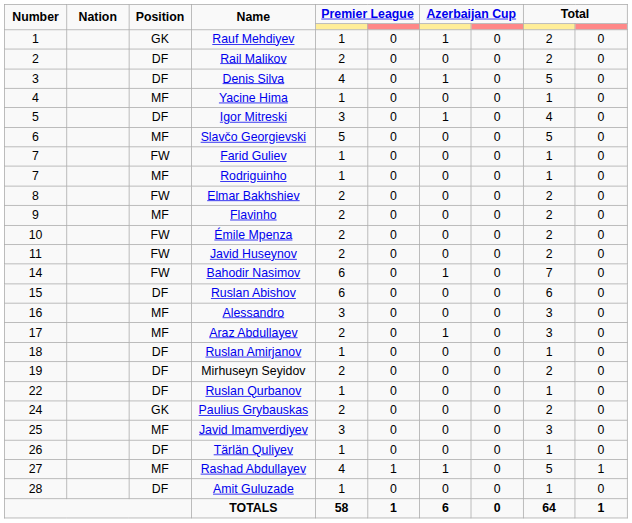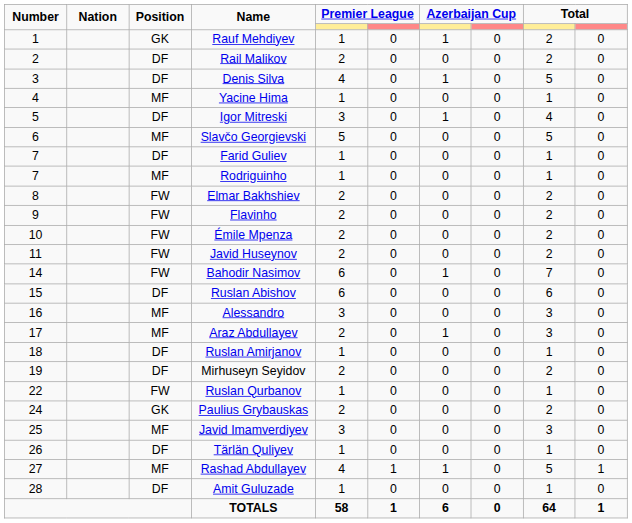 <table class="wikitable" style="text-align:center;">
 <tr>
 <td rowspan="2"  style="width:10%; text-align:center;"><strong>Number</strong></td>
 <td rowspan="2"  style="width:10%; text-align:center;"><strong>Nation</strong></td>
 <td rowspan="2"  style="width:10%; text-align:center;"><strong>Position</strong></td>
 <td rowspan="2"  style="width:20%; text-align:center;"><strong>Name</strong></td>
 <td colspan="2" style="text-align:center;"><strong><a href='#'>Premier League</a></strong></td>
 <td colspan="2" style="text-align:center;"><strong><a href='#'>Azerbaijan Cup</a></strong></td>
 <td colspan="2" style="text-align:center;"><strong>Total</strong></td>
 </tr>
 <tr>
 <th style="width:60px; background:#fe9;"></th>
 <th style="width:60px; background:#ff8888;"></th>
 <th style="width:60px; background:#fe9;"></th>
 <th style="width:60px; background:#ff8888;"></th>
 <th style="width:60px; background:#fe9;"></th>
 <th style="width:60px; background:#ff8888;"></th>
 </tr>
 <tr>
 <td>1</td>
 <td></td>
 <td>GK</td>
 <td><a href='#'>Rauf Mehdiyev</a></td>
 <td>1</td>
 <td>0</td>
 <td>1</td>
 <td>0</td>
 <td>2</td>
 <td>0</td>
 </tr>
 <tr>
 <td>2</td>
 <td></td>
 <td>DF</td>
 <td><a href='#'>Rail Malikov</a></td>
 <td>2</td>
 <td>0</td>
 <td>0</td>
 <td>0</td>
 <td>2</td>
 <td>0</td>
 </tr>
 <tr>
 <td>3</td>
 <td></td>
 <td>DF</td>
 <td><a href='#'>Denis Silva</a></td>
 <td>4</td>
 <td>0</td>
 <td>1</td>
 <td>0</td>
 <td>5</td>
 <td>0</td>
 </tr>
 <tr>
 <td>4</td>
 <td></td>
 <td>MF</td>
 <td><a href='#'>Yacine Hima</a></td>
 <td>1</td>
 <td>0</td>
 <td>0</td>
 <td>0</td>
 <td>1</td>
 <td>0</td>
 </tr>
 <tr>
 <td>5</td>
 <td></td>
 <td>DF</td>
 <td><a href='#'>Igor Mitreski</a></td>
 <td>3</td>
 <td>0</td>
 <td>1</td>
 <td>0</td>
 <td>4</td>
 <td>0</td>
 </tr>
 <tr>
 <td>6</td>
 <td></td>
 <td>MF</td>
 <td><a href='#'>Slavčo Georgievski</a></td>
 <td>5</td>
 <td>0</td>
 <td>0</td>
 <td>0</td>
 <td>5</td>
 <td>0</td>
 </tr>
 <tr>
 <td>7</td>
 <td></td>
-<td>FW</td>
+<td>DF</td>
 <td><a href='#'>Farid Guliev</a></td>
 <td>1</td>
 <td>0</td>
 <td>0</td>
 <td>0</td>
 <td>1</td>
 <td>0</td>
 </tr>
 <tr>
 <td>7</td>
 <td></td>
 <td>MF</td>
 <td><a href='#'>Rodriguinho</a></td>
 <td>1</td>
 <td>0</td>
 <td>0</td>
 <td>0</td>
 <td>1</td>
 <td>0</td>
 </tr>
 <tr>
 <td>8</td>
 <td></td>
 <td>FW</td>
 <td><a href='#'>Elmar Bakhshiev</a></td>
 <td>2</td>
 <td>0</td>
 <td>0</td>
 <td>0</td>
 <td>2</td>
 <td>0</td>
 </tr>
 <tr>
 <td>9</td>
 <td></td>
-<td>MF</td>
+<td>FW</td>
 <td><a href='#'>Flavinho</a></td>
 <td>2</td>
 <td>0</td>
 <td>0</td>
 <td>0</td>
 <td>2</td>
 <td>0</td>
 </tr>
 <tr>
 <td>10</td>
 <td></td>
 <td>FW</td>
 <td><a href='#'>Émile Mpenza</a></td>
 <td>2</td>
 <td>0</td>
 <td>0</td>
 <td>0</td>
 <td>2</td>
 <td>0</td>
 </tr>
 <tr>
 <td>11</td>
 <td></td>
 <td>FW</td>
 <td><a href='#'>Javid Huseynov</a></td>
 <td>2</td>
 <td>0</td>
 <td>0</td>
 <td>0</td>
 <td>2</td>
 <td>0</td>
 </tr>
 <tr>
 <td>14</td>
 <td></td>
 <td>FW</td>
 <td><a href='#'>Bahodir Nasimov</a></td>
 <td>6</td>
 <td>0</td>
 <td>1</td>
 <td>0</td>
 <td>7</td>
 <td>0</td>
 </tr>
 <tr>
 <td>15</td>
 <td></td>
 <td>DF</td>
 <td><a href='#'>Ruslan Abishov</a></td>
 <td>6</td>
 <td>0</td>
 <td>0</td>
 <td>0</td>
 <td>6</td>
 <td>0</td>
 </tr>
 <tr>
 <td>16</td>
 <td></td>
 <td>MF</td>
 <td><a href='#'>Alessandro</a></td>
 <td>3</td>
 <td>0</td>
 <td>0</td>
 <td>0</td>
 <td>3</td>
 <td>0</td>
 </tr>
 <tr>
 <td>17</td>
 <td></td>
 <td>MF</td>
 <td><a href='#'>Araz Abdullayev</a></td>
 <td>2</td>
 <td>0</td>
 <td>1</td>
 <td>0</td>
 <td>3</td>
 <td>0</td>
 </tr>
 <tr>
 <td>18</td>
 <td></td>
 <td>DF</td>
 <td><a href='#'>Ruslan Amirjanov</a></td>
 <td>1</td>
 <td>0</td>
 <td>0</td>
 <td>0</td>
 <td>1</td>
 <td>0</td>
 </tr>
 <tr>
 <td>19</td>
 <td></td>
 <td>DF</td>
 <td>Mirhuseyn Seyidov</td>
 <td>2</td>
 <td>0</td>
 <td>0</td>
 <td>0</td>
 <td>2</td>
 <td>0</td>
 </tr>
 <tr>
 <td>22</td>
 <td></td>
-<td>DF</td>
+<td>FW</td>
 <td><a href='#'>Ruslan Qurbanov</a></td>
 <td>1</td>
 <td>0</td>
 <td>0</td>
 <td>0</td>
 <td>1</td>
 <td>0</td>
 </tr>
 <tr>
 <td>24</td>
 <td></td>
 <td>GK</td>
 <td><a href='#'>Paulius Grybauskas</a></td>
 <td>2</td>
 <td>0</td>
 <td>0</td>
 <td>0</td>
 <td>2</td>
 <td>0</td>
 </tr>
 <tr>
 <td>25</td>
 <td></td>
 <td>MF</td>
 <td><a href='#'>Javid Imamverdiyev</a></td>
 <td>3</td>
 <td>0</td>
 <td>0</td>
 <td>0</td>
 <td>3</td>
 <td>0</td>
 </tr>
 <tr>
 <td>26</td>
 <td></td>
 <td>DF</td>
 <td><a href='#'>Tärlän Quliyev</a></td>
 <td>1</td>
 <td>0</td>
 <td>0</td>
 <td>0</td>
 <td>1</td>
 <td>0</td>
 </tr>
 <tr>
 <td>27</td>
 <td></td>
 <td>MF</td>
 <td><a href='#'>Rashad Abdullayev</a></td>
 <td>4</td>
 <td>1</td>
 <td>1</td>
 <td>0</td>
 <td>5</td>
 <td>1</td>
 </tr>
 <tr>
 <td>28</td>
 <td></td>
 <td>DF</td>
 <td><a href='#'>Amit Guluzade</a></td>
 <td>1</td>
 <td>0</td>
 <td>0</td>
 <td>0</td>
 <td>1</td>
 <td>0</td>
 </tr>
 <tr>
 <td colspan="3"></td>
 <td><strong>TOTALS</strong></td>
 <td><strong>58</strong></td>
 <td><strong>1</strong></td>
 <td><strong>6</strong></td>
 <td><strong>0</strong></td>
 <td><strong>64</strong></td>
 <td><strong>1</strong></td>
 </tr>
 </table>
